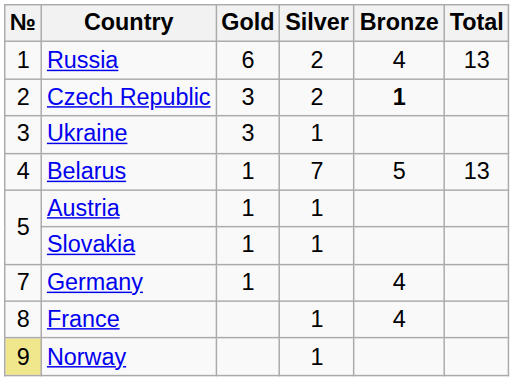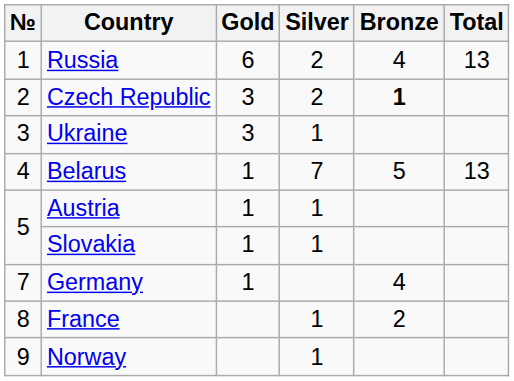 <table class="wikitable sortable" style="text-align: center;">
 <tr>
 <th>№</th>
 <th>Country</th>
 <th>Gold</th>
 <th>Silver</th>
 <th>Bronze</th>
 <th>Total</th>
 </tr>
 <tr>
 <td>1</td>
 <td align="left"> <a href='#'>Russia</a></td>
 <td>6</td>
 <td>2</td>
 <td>4</td>
 <td>13</td>
 </tr>
 <tr>
 <td>2</td>
 <td align="left"> <a href='#'>Czech Republic</a></td>
 <td>3</td>
 <td>2</td>
 <td><strong>1</strong></td>
 <td></td>
 </tr>
 <tr>
 <td>3</td>
 <td align="left"> <a href='#'>Ukraine</a></td>
 <td>3</td>
 <td>1</td>
 <td></td>
 <td></td>
 </tr>
 <tr>
 <td>4</td>
 <td align="left"> <a href='#'>Belarus</a></td>
 <td>1</td>
 <td>7</td>
 <td>5</td>
 <td>13</td>
 </tr>
 <tr>
 <td rowspan="2">5</td>
 <td align="left"> <a href='#'>Austria</a></td>
 <td>1</td>
 <td>1</td>
 <td></td>
 <td></td>
 </tr>
 <tr>
 <td align="left"> <a href='#'>Slovakia</a></td>
 <td>1</td>
 <td>1</td>
 <td></td>
 <td></td>
 </tr>
 <tr>
 <td>7</td>
 <td align="left"> <a href='#'>Germany</a></td>
 <td>1</td>
 <td></td>
 <td>4</td>
 <td></td>
 </tr>
 <tr>
 <td>8</td>
 <td align="left"> <a href='#'>France</a></td>
 <td></td>
 <td>1</td>
-<td>4</td>
+<td>2</td>
 <td></td>
 </tr>
 <tr>
-<td style="background: khaki;">9</td>
+<td>9</td>
 <td align="left"> <a href='#'>Norway</a></td>
 <td></td>
 <td>1</td>
 <td></td>
 <td></td>
 </tr>
 </table>
